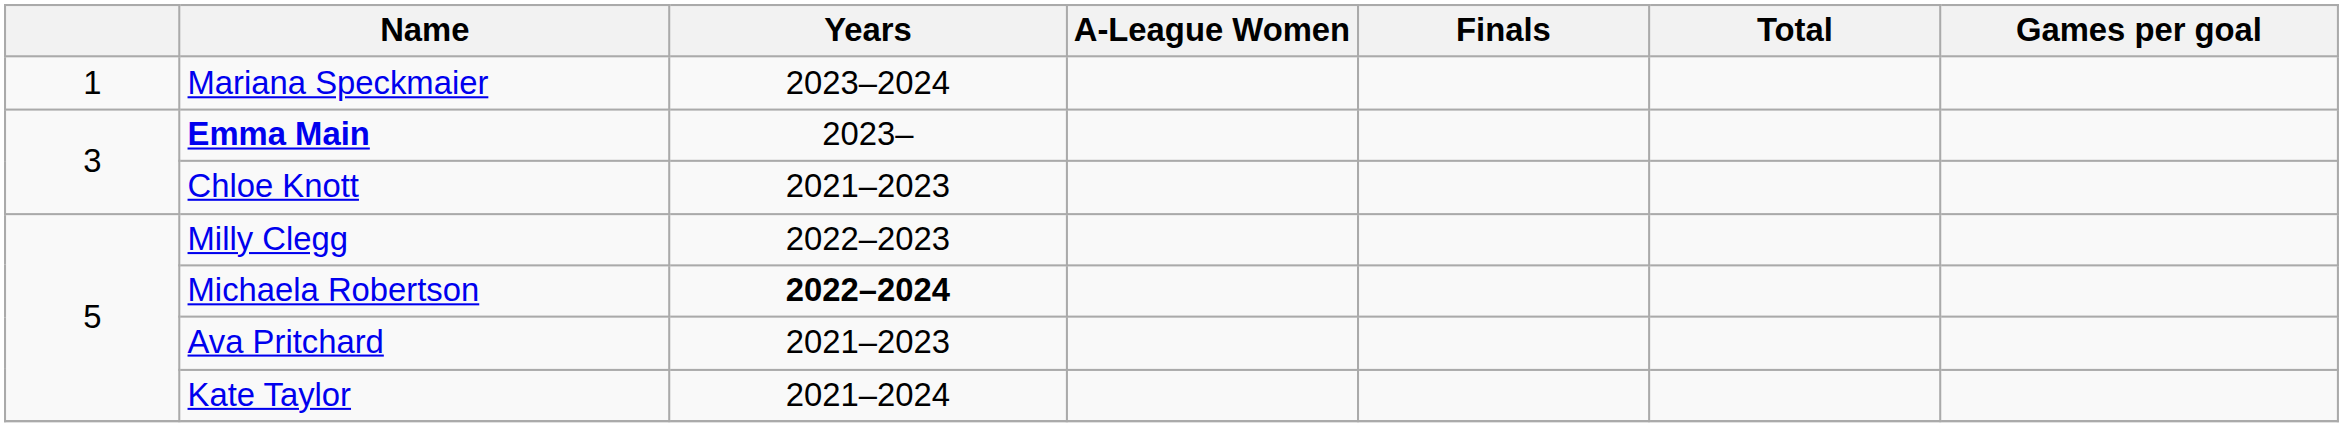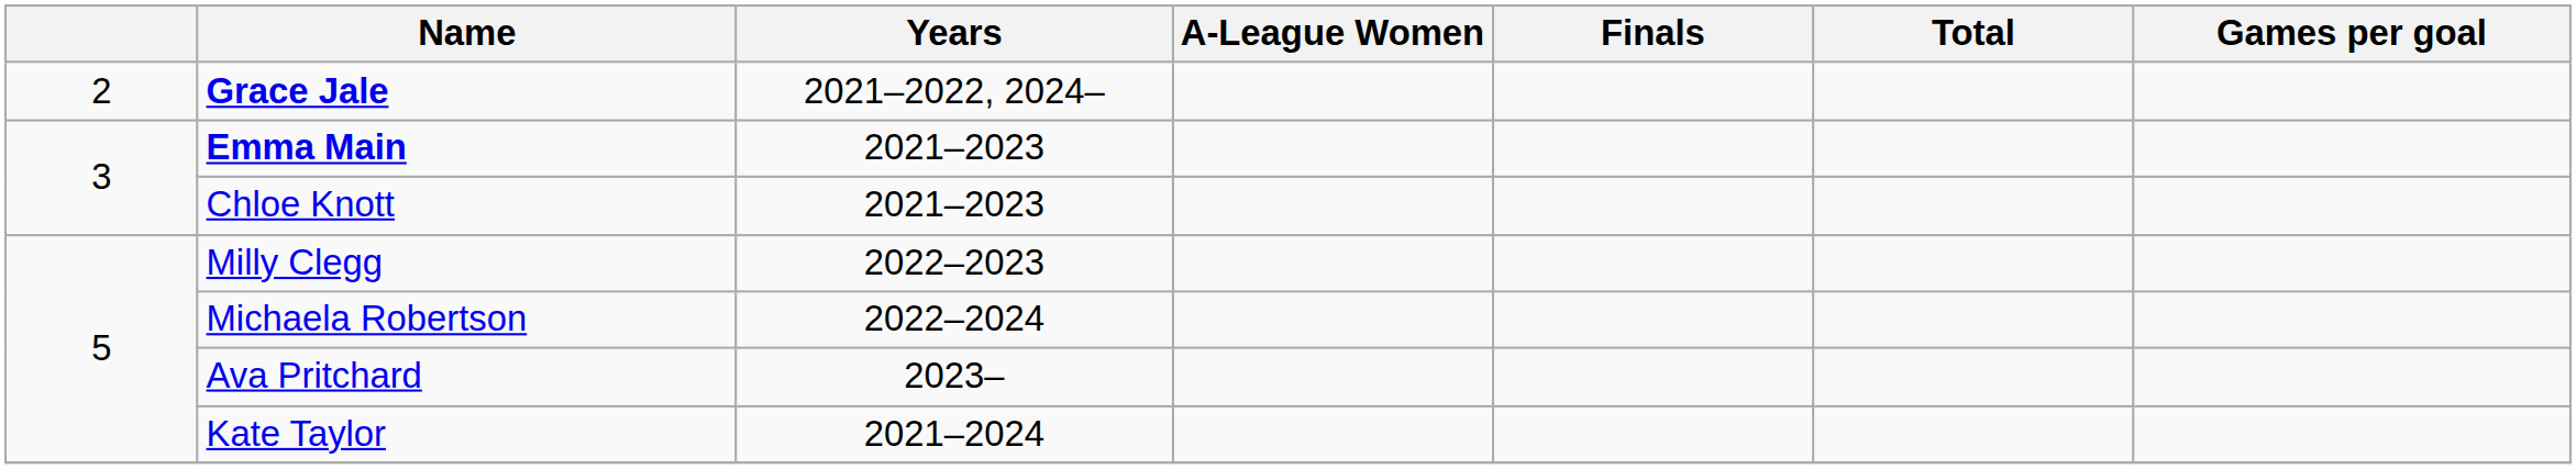 <table class="wikitable sortable" style="text-align: center;">
 <tr>
 <th></th>
 <th width=21%>Name</th>
 <th width=17%>Years</th>
 <th style="width:12.5%;">A-League Women</th>
 <th style="width:12.5%;">Finals</th>
 <th style="width:12.5%;">Total</th>
 <th width=17%>Games per goal</th>
 </tr>
 <tr>
-<td>1</td>
-<td style="text-align:left;"> <a href='#'>Mariana Speckmaier</a></td>
-<td>2023–2024</td>
+<td>2</td>
+<td style="text-align:left;"> <strong><a href='#'>Grace Jale</a></strong></td>
+<td>2021–2022, 2024–</td>
 <td></td>
 <td></td>
 <td></td>
 <td></td>
 </tr>
 <tr>
 <td rowspan="2">3</td>
 <td style="text-align:left;"> <strong><a href='#'>Emma Main</a></strong></td>
-<td>2023–</td>
+<td>2021–2023</td>
 <td></td>
 <td></td>
 <td></td>
 <td></td>
 </tr>
 <tr>
 <td style="text-align:left;"> <a href='#'>Chloe Knott</a></td>
 <td>2021–2023</td>
 <td></td>
 <td></td>
 <td></td>
 <td></td>
 </tr>
 <tr>
 <td rowspan="4">5</td>
 <td style="text-align:left;"> <a href='#'>Milly Clegg</a></td>
 <td>2022–2023</td>
 <td></td>
 <td></td>
 <td></td>
 <td></td>
 </tr>
 <tr>
 <td style="text-align:left;"> <a href='#'>Michaela Robertson</a></td>
-<td><strong>2022–2024</strong></td>
+<td>2022–2024</td>
 <td></td>
 <td></td>
 <td></td>
 <td></td>
 </tr>
 <tr>
 <td style="text-align:left;"> <a href='#'>Ava Pritchard</a></td>
-<td>2021–2023</td>
+<td>2023–</td>
 <td></td>
 <td></td>
 <td></td>
 <td></td>
 </tr>
 <tr>
 <td style="text-align:left;"> <a href='#'>Kate Taylor</a></td>
 <td>2021–2024</td>
 <td></td>
 <td></td>
 <td></td>
 <td></td>
 </tr>
 <tr>
 </tr>
 </table>
